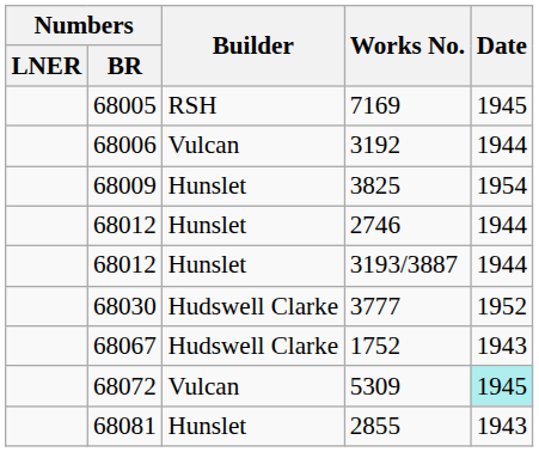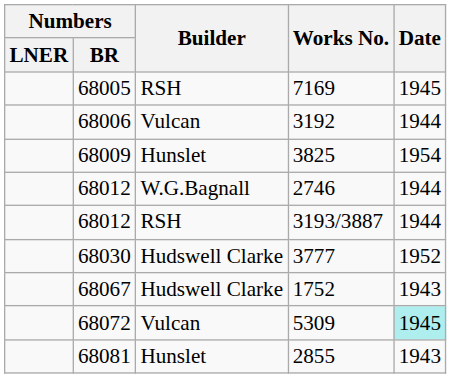 <table class=wikitable>
 <tr>
 <th colspan=2>Numbers</th>
 <th rowspan=2>Builder</th>
 <th rowspan=2>Works No.</th>
 <th rowspan=2>Date</th>
 </tr>
 <tr>
 <th>LNER</th>
 <th>BR</th>
 </tr>
 <tr>
 <td></td>
 <td>68005</td>
 <td>RSH</td>
 <td>7169</td>
 <td>1945</td>
 </tr>
 <tr>
 <td></td>
 <td>68006</td>
 <td>Vulcan</td>
 <td>3192</td>
 <td>1944</td>
 </tr>
 <tr>
 <td></td>
 <td>68009</td>
 <td>Hunslet</td>
 <td>3825</td>
 <td>1954</td>
 </tr>
 <tr>
 <td></td>
 <td>68012</td>
-<td>Hunslet</td>
+<td>W.G.Bagnall</td>
 <td>2746</td>
 <td>1944</td>
 </tr>
 <tr>
 <td></td>
 <td>68012</td>
-<td>Hunslet</td>
+<td>RSH</td>
 <td>3193/3887</td>
 <td>1944</td>
 </tr>
 <tr>
 <td></td>
 <td>68030</td>
 <td>Hudswell Clarke</td>
 <td>3777</td>
 <td>1952</td>
 </tr>
 <tr>
 <td></td>
 <td>68067</td>
 <td>Hudswell Clarke</td>
 <td>1752</td>
 <td>1943</td>
 </tr>
 <tr>
 <td></td>
 <td>68072</td>
 <td>Vulcan</td>
 <td>5309</td>
 <td style="background: paleturquoise;">1945</td>
 </tr>
 <tr>
 <td></td>
 <td>68081</td>
 <td>Hunslet</td>
 <td>2855</td>
 <td>1943</td>
 </tr>
 </table>
